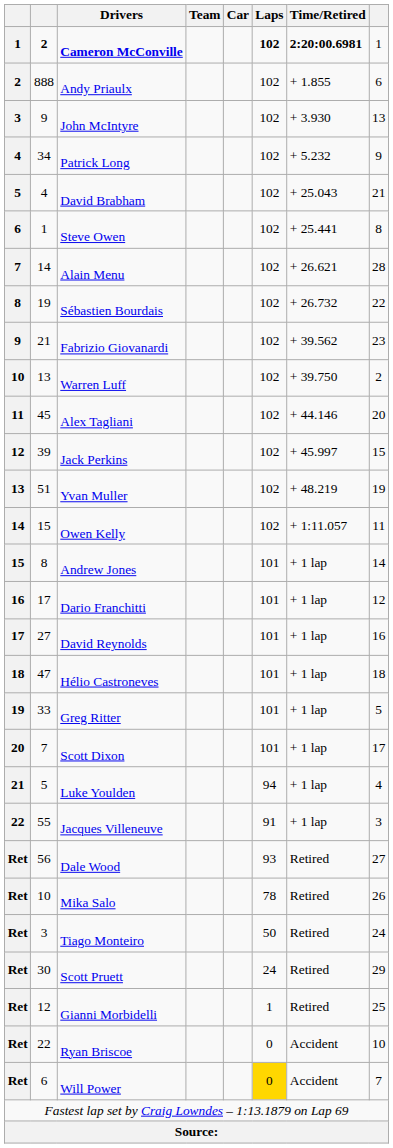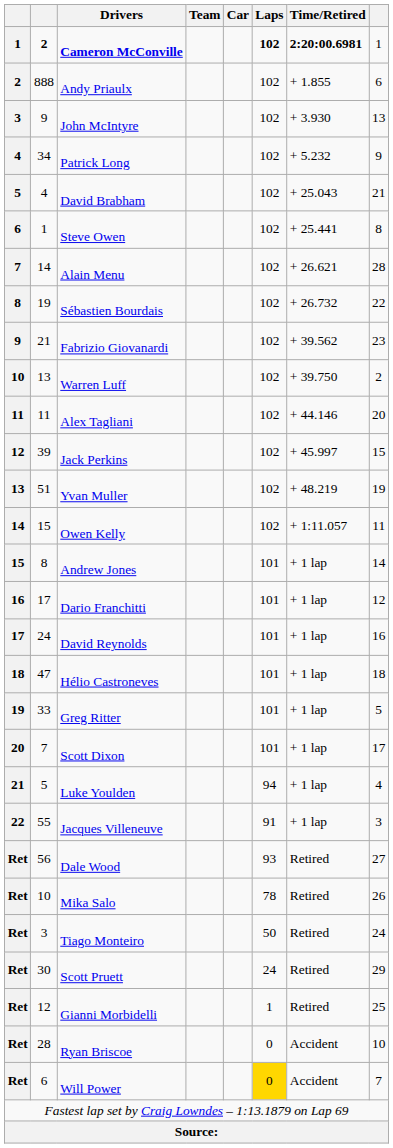 <table class="wikitable" style="font-size: 87%">
 <tr>
 <th></th>
 <th></th>
 <th>Drivers</th>
 <th>Team</th>
 <th>Car</th>
 <th>Laps</th>
 <th>Time/Retired</th>
 <th></th>
 </tr>
 <tr>
 <th>1</th>
 <td align="center"><strong>2</strong></td>
 <td><strong><br> <a href='#'>Cameron McConville</a></strong></td>
 <td><strong></strong></td>
 <td><strong></strong></td>
 <td align="center"><strong>102</strong></td>
 <td><strong>2:20:00.6981</strong></td>
 <td align="center">1</td>
 </tr>
 <tr>
 <th>2</th>
 <td align="center">888</td>
 <td><br> <a href='#'>Andy Priaulx</a></td>
 <td></td>
 <td></td>
 <td align="center">102</td>
 <td>+ 1.855</td>
 <td align="center">6</td>
 </tr>
 <tr>
 <th>3</th>
 <td align="center">9</td>
 <td><br> <a href='#'>John McIntyre</a></td>
 <td></td>
 <td></td>
 <td align="center">102</td>
 <td>+ 3.930</td>
 <td align="center">13</td>
 </tr>
 <tr>
 <th>4</th>
 <td align="center">34</td>
 <td><br> <a href='#'>Patrick Long</a></td>
 <td></td>
 <td></td>
 <td align="center">102</td>
 <td>+ 5.232</td>
 <td align="center">9</td>
 </tr>
 <tr>
 <th>5</th>
 <td align="center">4</td>
 <td><br> <a href='#'>David Brabham</a></td>
 <td></td>
 <td></td>
 <td align="center">102</td>
 <td>+ 25.043</td>
 <td align="center">21</td>
 </tr>
 <tr>
 <th>6</th>
 <td align="center">1</td>
 <td><br> <a href='#'>Steve Owen</a></td>
 <td></td>
 <td></td>
 <td align="center">102</td>
 <td>+ 25.441</td>
 <td align="center">8</td>
 </tr>
 <tr>
 <th>7</th>
 <td align="center">14</td>
 <td><br> <a href='#'>Alain Menu</a></td>
 <td></td>
 <td></td>
 <td align="center">102</td>
 <td>+ 26.621</td>
 <td align="center">28</td>
 </tr>
 <tr>
 <th>8</th>
 <td align="center">19</td>
 <td><br> <a href='#'>Sébastien Bourdais</a></td>
 <td></td>
 <td></td>
 <td align="center">102</td>
 <td>+ 26.732</td>
 <td align="center">22</td>
 </tr>
 <tr>
 <th>9</th>
 <td align="center">21</td>
 <td><br> <a href='#'>Fabrizio Giovanardi</a></td>
 <td></td>
 <td></td>
 <td align="center">102</td>
 <td>+ 39.562</td>
 <td align="center">23</td>
 </tr>
 <tr>
 <th>10</th>
 <td align="center">13</td>
 <td><br> <a href='#'>Warren Luff</a></td>
 <td></td>
 <td></td>
 <td align="center">102</td>
 <td>+ 39.750</td>
 <td align="center">2</td>
 </tr>
 <tr>
 <th>11</th>
-<td align="center">45</td>
+<td align="center">11</td>
 <td><br> <a href='#'>Alex Tagliani</a></td>
 <td></td>
 <td></td>
 <td align="center">102</td>
 <td>+ 44.146</td>
 <td align="center">20</td>
 </tr>
 <tr>
 <th>12</th>
 <td align="center">39</td>
 <td><br> <a href='#'>Jack Perkins</a></td>
 <td></td>
 <td></td>
 <td align="center">102</td>
 <td>+ 45.997</td>
 <td align="center">15</td>
 </tr>
 <tr>
 <th>13</th>
 <td align="center">51</td>
 <td><br> <a href='#'>Yvan Muller</a></td>
 <td></td>
 <td></td>
 <td align="center">102</td>
 <td>+ 48.219</td>
 <td align="center">19</td>
 </tr>
 <tr>
 <th>14</th>
 <td align="center">15</td>
 <td><br> <a href='#'>Owen Kelly</a></td>
 <td></td>
 <td></td>
 <td align="center">102</td>
 <td>+ 1:11.057</td>
 <td align="center">11</td>
 </tr>
 <tr>
 <th>15</th>
 <td align="center">8</td>
 <td><br> <a href='#'>Andrew Jones</a></td>
 <td></td>
 <td></td>
 <td align="center">101</td>
 <td>+ 1 lap</td>
 <td align="center">14</td>
 </tr>
 <tr>
 <th>16</th>
 <td align="center">17</td>
 <td><br> <a href='#'>Dario Franchitti</a></td>
 <td></td>
 <td></td>
 <td align="center">101</td>
 <td>+ 1 lap</td>
 <td align="center">12</td>
 </tr>
 <tr>
 <th>17</th>
-<td align="center">27</td>
+<td align="center">24</td>
 <td><br> <a href='#'>David Reynolds</a></td>
 <td></td>
 <td></td>
 <td align="center">101</td>
 <td>+ 1 lap</td>
 <td align="center">16</td>
 </tr>
 <tr>
 <th>18</th>
 <td align="center">47</td>
 <td><br> <a href='#'>Hélio Castroneves</a></td>
 <td></td>
 <td></td>
 <td align="center">101</td>
 <td>+ 1 lap</td>
 <td align="center">18</td>
 </tr>
 <tr>
 <th>19</th>
 <td align="center">33</td>
 <td><br> <a href='#'>Greg Ritter</a></td>
 <td></td>
 <td></td>
 <td align="center">101</td>
 <td>+ 1 lap</td>
 <td align="center">5</td>
 </tr>
 <tr>
 <th>20</th>
 <td align="center">7</td>
 <td><br> <a href='#'>Scott Dixon</a></td>
 <td></td>
 <td></td>
 <td align="center">101</td>
 <td>+ 1 lap</td>
 <td align="center">17</td>
 </tr>
 <tr>
 <th>21</th>
 <td align="center">5</td>
 <td><br> <a href='#'>Luke Youlden</a></td>
 <td></td>
 <td></td>
 <td align="center">94</td>
 <td>+ 1 lap</td>
 <td align="center">4</td>
 </tr>
 <tr>
 <th>22</th>
 <td align="center">55</td>
 <td><br> <a href='#'>Jacques Villeneuve</a></td>
 <td></td>
 <td></td>
 <td align="center">91</td>
 <td>+ 1 lap</td>
 <td align="center">3</td>
 </tr>
 <tr>
 <th>Ret</th>
 <td align="center">56</td>
 <td><br> <a href='#'>Dale Wood</a></td>
 <td></td>
 <td></td>
 <td align="center">93</td>
 <td>Retired</td>
 <td align="center">27</td>
 </tr>
 <tr>
 <th>Ret</th>
 <td align="center">10</td>
 <td><br> <a href='#'>Mika Salo</a></td>
 <td></td>
 <td></td>
 <td align="center">78</td>
 <td>Retired</td>
 <td align="center">26</td>
 </tr>
 <tr>
 <th>Ret</th>
 <td align="center">3</td>
 <td><br> <a href='#'>Tiago Monteiro</a></td>
 <td></td>
 <td></td>
 <td align="center">50</td>
 <td>Retired</td>
 <td align="center">24</td>
 </tr>
 <tr>
 <th>Ret</th>
 <td align="center">30</td>
 <td><br> <a href='#'>Scott Pruett</a></td>
 <td></td>
 <td></td>
 <td align="center">24</td>
 <td>Retired</td>
 <td align="center">29</td>
 </tr>
 <tr>
 <th>Ret</th>
 <td align="center">12</td>
 <td><br> <a href='#'>Gianni Morbidelli</a></td>
 <td></td>
 <td></td>
 <td align="center">1</td>
 <td>Retired</td>
 <td align="center">25</td>
 </tr>
 <tr>
 <th>Ret</th>
-<td align="center">22</td>
+<td align="center">28</td>
 <td><br> <a href='#'>Ryan Briscoe</a></td>
 <td></td>
 <td></td>
 <td align="center">0</td>
 <td>Accident</td>
 <td align="center">10</td>
 </tr>
 <tr>
 <th>Ret</th>
 <td align="center">6</td>
 <td><br> <a href='#'>Will Power</a></td>
 <td></td>
 <td></td>
 <td align="center" style="background: gold;">0</td>
 <td>Accident</td>
 <td align="center">7</td>
 </tr>
 <tr>
 <td colspan=9 align=center><em>Fastest lap set by <a href='#'>Craig Lowndes</a> – 1:13.1879 on Lap 69</em></td>
 </tr>
 <tr>
 <th colspan=9>Source:</th>
 </tr>
 </table>
